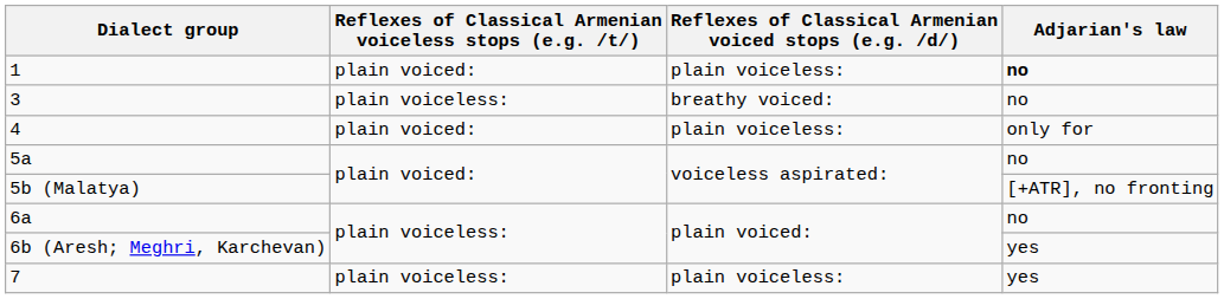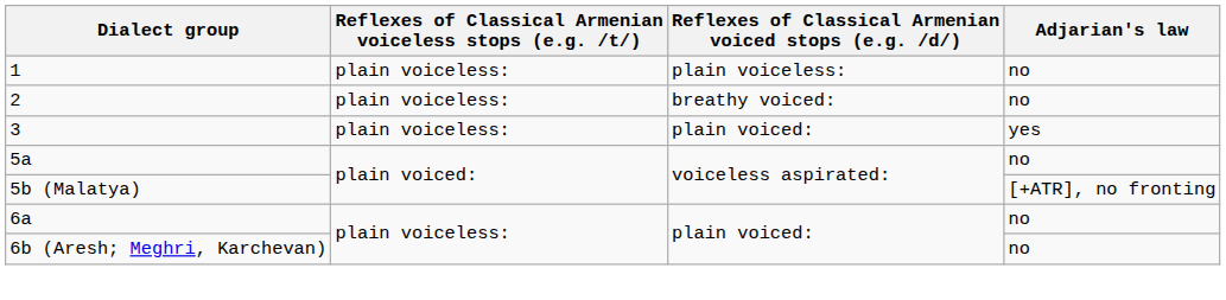 <table class="wikitable">
 <tr>
 <th>Dialect group</th>
 <th>Reflexes of Classical Armenian<br>voiceless stops (e.g. /t/)</th>
 <th>Reflexes of Classical Armenian<br>voiced stops (e.g. /d/)</th>
 <th>Adjarian's law</th>
 </tr>
 <tr>
 <td>1</td>
-<td>plain voiced: </td>
 <td>plain voiceless: </td>
-<td><strong>no</strong></td>
+<td>plain voiceless: </td>
+<td>no</td>
 </tr>
 <tr>
-<td>3</td>
+<td>2</td>
 <td>plain voiceless: </td>
 <td>breathy voiced: </td>
 <td>no</td>
 </tr>
 <tr>
-<td>4</td>
+<td>3</td>
+<td>plain voiceless: </td>
 <td>plain voiced: </td>
-<td>plain voiceless: </td>
-<td>only for </td>
+<td>yes</td>
 </tr>
 <tr>
 <td>5a</td>
 <td rowspan="2">plain voiced: </td>
 <td rowspan="2">voiceless aspirated: </td>
 <td>no</td>
 </tr>
 <tr>
 <td>5b (Malatya)</td>
 <td>[+ATR], no fronting</td>
 </tr>
 <tr>
 <td>6a</td>
 <td rowspan="2">plain voiceless: </td>
 <td rowspan="2">plain voiced: </td>
 <td>no</td>
 </tr>
 <tr>
 <td>6b (Aresh; <a href='#'>Meghri</a>, Karchevan)</td>
-<td>yes</td>
-</tr>
-<tr>
-<td>7</td>
-<td>plain voiceless: </td>
-<td>plain voiceless: </td>
-<td>yes</td>
+<td>no</td>
 </tr>
 </table>
